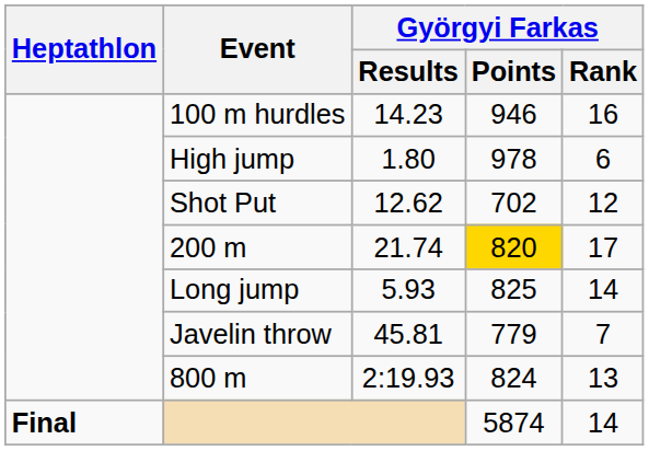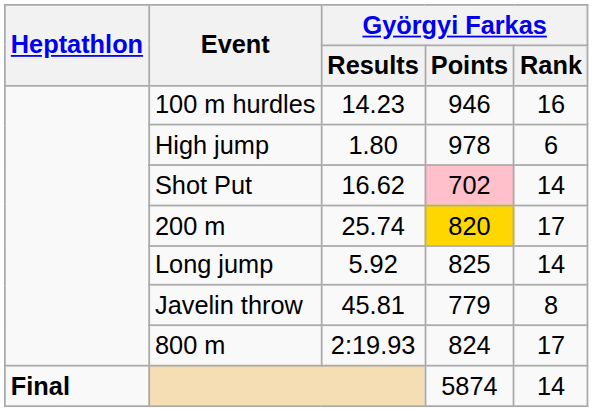 <table class=wikitable style="font-size:90%">
 <tr>
 <th rowspan="2"><a href='#'>Heptathlon</a></th>
 <th rowspan="2">Event</th>
 <th colspan="3"><a href='#'>Györgyi Farkas</a></th>
 </tr>
 <tr>
 <th>Results</th>
 <th>Points</th>
 <th>Rank</th>
 </tr>
 <tr>
 <td rowspan="7"></td>
 <td>100 m hurdles</td>
 <td align=center>14.23</td>
 <td align=center>946</td>
 <td align=center>16</td>
 </tr>
 <tr>
 <td>High jump</td>
 <td align=center>1.80</td>
 <td align=center>978</td>
 <td align=center>6</td>
 </tr>
 <tr>
 <td>Shot Put</td>
-<td align=center>12.62</td>
-<td align=center>702</td>
-<td align=center>12</td>
+<td align=center>16.62</td>
+<td align=center style="background: pink;">702</td>
+<td align=center>14</td>
 </tr>
 <tr>
 <td>200 m</td>
-<td align=center>21.74</td>
+<td align=center>25.74</td>
 <td align=center style="background: gold;">820</td>
 <td align=center>17</td>
 </tr>
 <tr>
 <td>Long jump</td>
-<td align=center>5.93</td>
+<td align=center>5.92</td>
 <td align=center>825</td>
 <td align=center>14</td>
 </tr>
 <tr>
 <td>Javelin throw</td>
 <td align=center>45.81</td>
 <td align=center>779</td>
-<td align=center>7</td>
+<td align=center>8</td>
 </tr>
 <tr>
 <td>800 m</td>
 <td align=center>2:19.93</td>
 <td align=center>824</td>
-<td align=center>13</td>
+<td align=center>17</td>
 </tr>
 <tr>
 <td><strong>Final</strong></td>
 <td colspan="2" bgcolor="wheat"></td>
 <td align=center>5874</td>
 <td align=center>14</td>
 </tr>
 </table>
